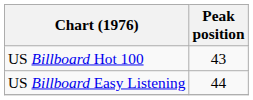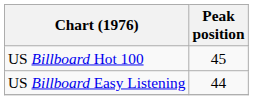 <table class="wikitable sortable">
 <tr>
 <th>Chart (1976)</th>
 <th>Peak<br>position</th>
 </tr>
 <tr>
 <td>US <a href='#'><em>Billboard</em> Hot 100</a></td>
-<td style="text-align:center;">43</td>
+<td style="text-align:center;">45</td>
 </tr>
 <tr>
 <td>US <a href='#'><em>Billboard</em> Easy Listening</a></td>
 <td style="text-align:center;">44</td>
 </tr>
 <tr>
 </tr>
 </table>
